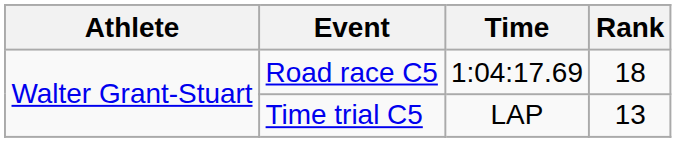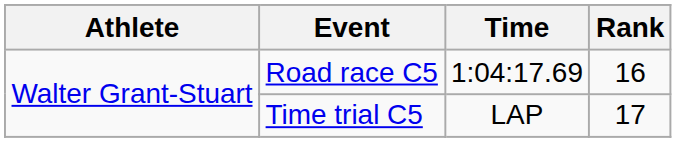 <table class="wikitable" style="font-size:90%">
 <tr>
 <th>Athlete</th>
 <th>Event</th>
 <th>Time</th>
 <th>Rank</th>
 </tr>
 <tr align="center">
 <td rowspan="2" align="left"><a href='#'>Walter Grant-Stuart</a></td>
 <td align="left"><a href='#'>Road race C5</a></td>
 <td>1:04:17.69</td>
-<td>18</td>
+<td>16</td>
 </tr>
 <tr align="center">
 <td align="left"><a href='#'>Time trial C5</a></td>
 <td>LAP</td>
-<td>13</td>
+<td>17</td>
 </tr>
 </table>
